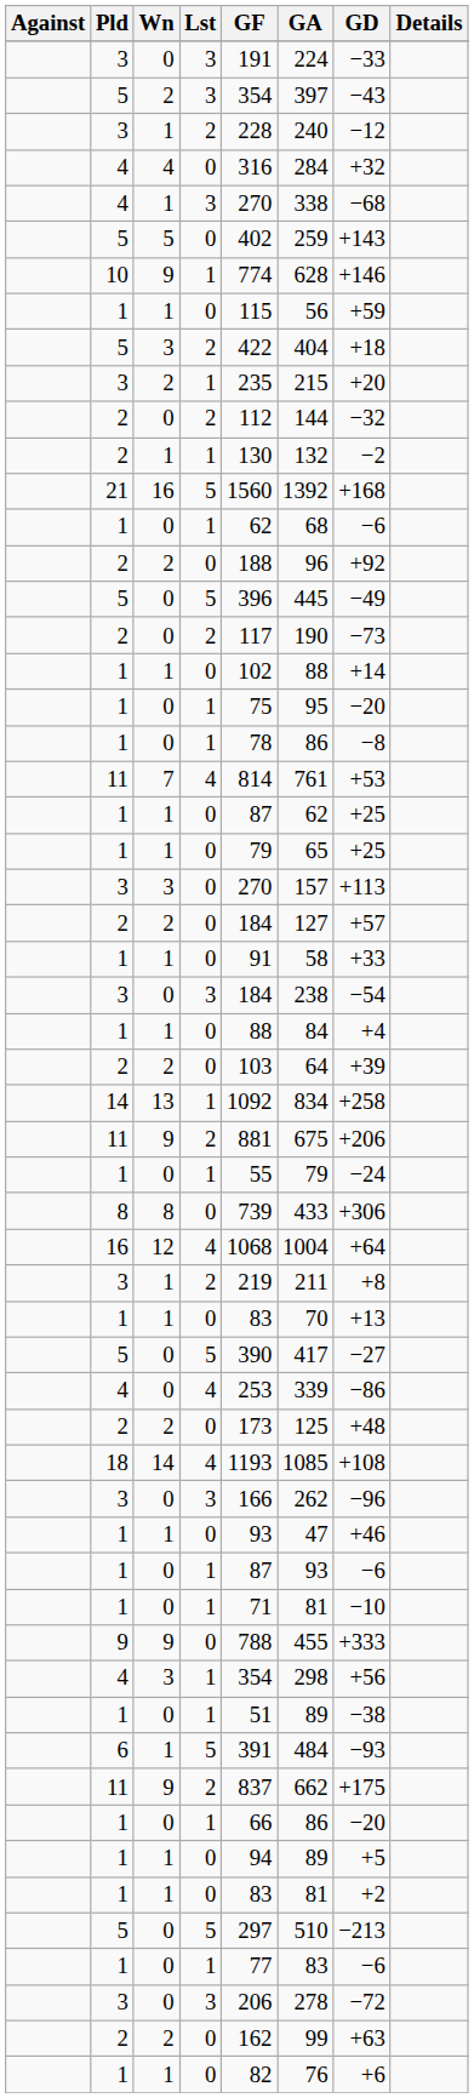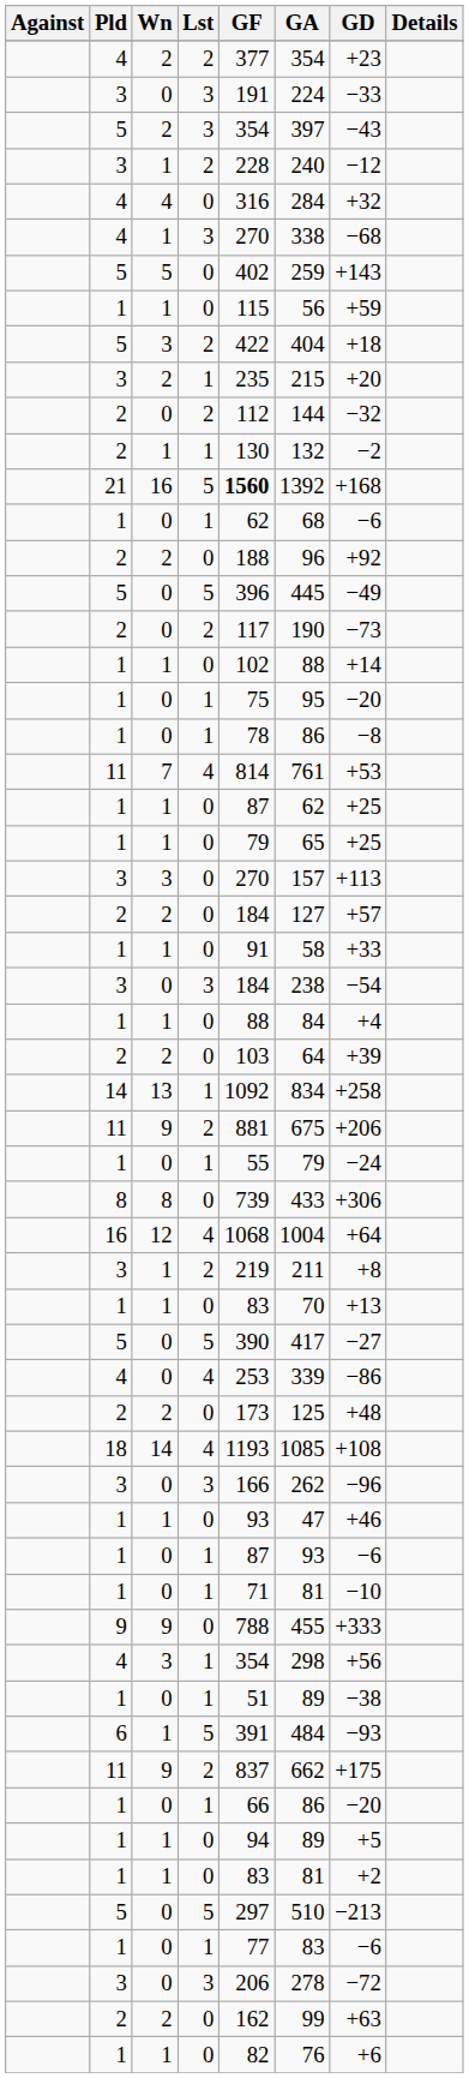 <table class="wikitable collapsible collapsed sortable ">
 <tr>
 <th>Against</th>
 <th>Pld</th>
 <th>Wn</th>
 <th>Lst</th>
 <th>GF</th>
 <th>GA</th>
 <th>GD</th>
 <th>Details</th>
 </tr>
 <tr bgcolor="#d0ffd0">
+</tr>
+<tr align="right">
+<td align="left"></td>
+<td>4</td>
+<td>2</td>
+<td>2</td>
+<td>377</td>
+<td>354</td>
+<td>+23</td>
+<td><br></td>
 </tr>
 <tr align="right">
 <td align="left"></td>
 <td>3</td>
 <td>0</td>
 <td>3</td>
 <td>191</td>
 <td>224</td>
 <td>−33</td>
 <td><br></td>
 </tr>
 <tr align="right">
 <td align="left"></td>
 <td>5</td>
 <td>2</td>
 <td>3</td>
 <td>354</td>
 <td>397</td>
 <td>−43</td>
 <td><br></td>
 </tr>
 <tr align="right">
 <td align="left"></td>
 <td>3</td>
 <td>1</td>
 <td>2</td>
 <td>228</td>
 <td>240</td>
 <td>−12</td>
 <td><br></td>
 </tr>
 <tr align="right">
 <td align="left"></td>
 <td>4</td>
 <td>4</td>
 <td>0</td>
 <td>316</td>
 <td>284</td>
 <td>+32</td>
 <td><br></td>
 </tr>
 <tr align="right">
 <td align=" left"></td>
 <td>4</td>
 <td>1</td>
 <td>3</td>
 <td>270</td>
 <td>338</td>
 <td>−68</td>
 <td><br></td>
 </tr>
 <tr align="right">
 <td align="left"></td>
 <td>5</td>
 <td>5</td>
 <td>0</td>
 <td>402</td>
 <td>259</td>
 <td>+143</td>
 <td><br></td>
 </tr>
 <tr align="right">
 <td align="left"></td>
-<td>10</td>
-<td>9</td>
-<td>1</td>
-<td>774</td>
-<td>628</td>
-<td>+146</td>
-<td><br></td>
-</tr>
-<tr align="right">
-<td align="left"></td>
 <td>1</td>
 <td>1</td>
 <td>0</td>
 <td>115</td>
 <td>56</td>
 <td>+59</td>
 <td><br></td>
 </tr>
 <tr align="right">
 <td align="left"></td>
 <td>5</td>
 <td>3</td>
 <td>2</td>
 <td>422</td>
 <td>404</td>
 <td>+18</td>
 <td><br></td>
 </tr>
 <tr align="right">
 <td align="left"></td>
 <td>3</td>
 <td>2</td>
 <td>1</td>
 <td>235</td>
 <td>215</td>
 <td>+20</td>
 <td><br></td>
 </tr>
 <tr align="right">
 <td align="left"></td>
 <td>2</td>
 <td>0</td>
 <td>2</td>
 <td>112</td>
 <td>144</td>
 <td>−32</td>
 <td><br></td>
 </tr>
 <tr align="right">
 <td align="left"></td>
 <td>2</td>
 <td>1</td>
 <td>1</td>
 <td>130</td>
 <td>132</td>
 <td>−2</td>
 <td><br></td>
 </tr>
 <tr align="right">
 <td align="left"></td>
 <td>21</td>
 <td>16</td>
 <td>5</td>
-<td>1560</td>
+<td><strong>1560</strong></td>
 <td>1392</td>
 <td>+168</td>
 <td><br></td>
 </tr>
 <tr align="right">
 <td align="left"></td>
 <td>1</td>
 <td>0</td>
 <td>1</td>
 <td>62</td>
 <td>68</td>
 <td>−6</td>
 <td><br></td>
 </tr>
 <tr align="right">
 <td align="left"></td>
 <td>2</td>
 <td>2</td>
 <td>0</td>
 <td>188</td>
 <td>96</td>
 <td>+92</td>
 <td><br></td>
 </tr>
 <tr align="right">
 <td align="left"></td>
 <td>5</td>
 <td>0</td>
 <td>5</td>
 <td>396</td>
 <td>445</td>
 <td>−49</td>
 <td><br></td>
 </tr>
 <tr align="right">
 <td align="left"></td>
 <td>2</td>
 <td>0</td>
 <td>2</td>
 <td>117</td>
 <td>190</td>
 <td>−73</td>
 <td><br></td>
 </tr>
 <tr align="right">
 <td align="left"></td>
 <td>1</td>
 <td>1</td>
 <td>0</td>
 <td>102</td>
 <td>88</td>
 <td>+14</td>
 <td><br></td>
 </tr>
 <tr align="right">
 <td align="left"></td>
 <td>1</td>
 <td>0</td>
 <td>1</td>
 <td>75</td>
 <td>95</td>
 <td>−20</td>
 <td><br></td>
 </tr>
 <tr align="right">
 <td align="left"></td>
 <td>1</td>
 <td>0</td>
 <td>1</td>
 <td>78</td>
 <td>86</td>
 <td>−8</td>
 <td><br></td>
 </tr>
 <tr align="right">
 <td align="left"></td>
 <td>11</td>
 <td>7</td>
 <td>4</td>
 <td>814</td>
 <td>761</td>
 <td>+53</td>
 <td><br></td>
 </tr>
 <tr align="right">
 <td align="left"></td>
 <td>1</td>
 <td>1</td>
 <td>0</td>
 <td>87</td>
 <td>62</td>
 <td>+25</td>
 <td><br></td>
 </tr>
 <tr align="right">
 <td align="left"></td>
 <td>1</td>
 <td>1</td>
 <td>0</td>
 <td>79</td>
 <td>65</td>
 <td>+25</td>
 <td><br></td>
 </tr>
 <tr align="right">
 <td align="left"></td>
 <td>3</td>
 <td>3</td>
 <td>0</td>
 <td>270</td>
 <td>157</td>
 <td>+113</td>
 <td><br></td>
 </tr>
 <tr align="right">
 <td align="left"></td>
 <td>2</td>
 <td>2</td>
 <td>0</td>
 <td>184</td>
 <td>127</td>
 <td>+57</td>
 <td><br></td>
 </tr>
 <tr align="right">
 <td align="left"></td>
 <td>1</td>
 <td>1</td>
 <td>0</td>
 <td>91</td>
 <td>58</td>
 <td>+33</td>
 <td><br></td>
 </tr>
 <tr align="right">
 <td align="left"></td>
 <td>3</td>
 <td>0</td>
 <td>3</td>
 <td>184</td>
 <td>238</td>
 <td>−54</td>
 <td><br></td>
 </tr>
 <tr align="right">
 <td align="left"></td>
 <td>1</td>
 <td>1</td>
 <td>0</td>
 <td>88</td>
 <td>84</td>
 <td>+4</td>
 <td><br></td>
 </tr>
 <tr align="right">
 <td align="left"></td>
 <td>2</td>
 <td>2</td>
 <td>0</td>
 <td>103</td>
 <td>64</td>
 <td>+39</td>
 <td><br></td>
 </tr>
 <tr align="right">
 <td align="left"></td>
 <td>14</td>
 <td>13</td>
 <td>1</td>
 <td>1092</td>
 <td>834</td>
 <td>+258</td>
 <td><br></td>
 </tr>
 <tr align="right">
 <td align="left"></td>
 <td>11</td>
 <td>9</td>
 <td>2</td>
 <td>881</td>
 <td>675</td>
 <td>+206</td>
 <td><br></td>
 </tr>
 <tr align="right">
 <td align="left"></td>
 <td>1</td>
 <td>0</td>
 <td>1</td>
 <td>55</td>
 <td>79</td>
 <td>−24</td>
 <td><br></td>
 </tr>
 <tr align="right">
 <td align="left"></td>
 <td>8</td>
 <td>8</td>
 <td>0</td>
 <td>739</td>
 <td>433</td>
 <td>+306</td>
 <td><br></td>
 </tr>
 <tr align="right">
 <td align="left"></td>
 <td>16</td>
 <td>12</td>
 <td>4</td>
 <td>1068</td>
 <td>1004</td>
 <td>+64</td>
 <td><br></td>
 </tr>
 <tr align="right">
 <td align="left"></td>
 <td>3</td>
 <td>1</td>
 <td>2</td>
 <td>219</td>
 <td>211</td>
 <td>+8</td>
 <td><br></td>
 </tr>
 <tr align="right">
 <td align="left"></td>
 <td>1</td>
 <td>1</td>
 <td>0</td>
 <td>83</td>
 <td>70</td>
 <td>+13</td>
 <td><br></td>
 </tr>
 <tr align="right">
 <td align="left"></td>
 <td>5</td>
 <td>0</td>
 <td>5</td>
 <td>390</td>
 <td>417</td>
 <td>−27</td>
 <td><br></td>
 </tr>
 <tr align="right">
 <td align="left"></td>
 <td>4</td>
 <td>0</td>
 <td>4</td>
 <td>253</td>
 <td>339</td>
 <td>−86</td>
 <td><br></td>
 </tr>
 <tr align="right">
 <td align="left"></td>
 <td>2</td>
 <td>2</td>
 <td>0</td>
 <td>173</td>
 <td>125</td>
 <td>+48</td>
 <td><br></td>
 </tr>
 <tr align="right">
 <td align="left"></td>
 <td>18</td>
 <td>14</td>
 <td>4</td>
 <td>1193</td>
 <td>1085</td>
 <td>+108</td>
 <td><br></td>
 </tr>
 <tr align="right">
 <td align="left"></td>
 <td>3</td>
 <td>0</td>
 <td>3</td>
 <td>166</td>
 <td>262</td>
 <td>−96</td>
 <td><br></td>
 </tr>
 <tr align="right">
 <td align="left"></td>
 <td>1</td>
 <td>1</td>
 <td>0</td>
 <td>93</td>
 <td>47</td>
 <td>+46</td>
 <td><br></td>
 </tr>
 <tr align="right">
 <td align="left"></td>
 <td>1</td>
 <td>0</td>
 <td>1</td>
 <td>87</td>
 <td>93</td>
 <td>−6</td>
 <td><br></td>
 </tr>
 <tr align="right">
 <td align="left"></td>
 <td>1</td>
 <td>0</td>
 <td>1</td>
 <td>71</td>
 <td>81</td>
 <td>−10</td>
 <td><br></td>
 </tr>
 <tr align="right">
 <td align="left"></td>
 <td>9</td>
 <td>9</td>
 <td>0</td>
 <td>788</td>
 <td>455</td>
 <td>+333</td>
 <td><br></td>
 </tr>
 <tr align="right">
 <td align="left"></td>
 <td>4</td>
 <td>3</td>
 <td>1</td>
 <td>354</td>
 <td>298</td>
 <td>+56</td>
 <td><br></td>
 </tr>
 <tr align="right">
 <td align="left"></td>
 <td>1</td>
 <td>0</td>
 <td>1</td>
 <td>51</td>
 <td>89</td>
 <td>−38</td>
 <td><br></td>
 </tr>
 <tr align="right">
 <td align=" left"></td>
 <td>6</td>
 <td>1</td>
 <td>5</td>
 <td>391</td>
 <td>484</td>
 <td>−93</td>
 <td><br></td>
 </tr>
 <tr align="right">
 <td align="left"></td>
 <td>11</td>
 <td>9</td>
 <td>2</td>
 <td>837</td>
 <td>662</td>
 <td>+175</td>
 <td><br></td>
 </tr>
 <tr align="right">
 <td align="left"></td>
 <td>1</td>
 <td>0</td>
 <td>1</td>
 <td>66</td>
 <td>86</td>
 <td>−20</td>
 <td><br></td>
 </tr>
 <tr align="right">
 <td align="left"></td>
 <td>1</td>
 <td>1</td>
 <td>0</td>
 <td>94</td>
 <td>89</td>
 <td>+5</td>
 <td><br></td>
 </tr>
 <tr align="right">
 <td align="left"></td>
 <td>1</td>
 <td>1</td>
 <td>0</td>
 <td>83</td>
 <td>81</td>
 <td>+2</td>
 <td><br></td>
 </tr>
 <tr align="right">
 <td align="left"></td>
 <td>5</td>
 <td>0</td>
 <td>5</td>
 <td>297</td>
 <td>510</td>
 <td>−213</td>
 <td><br></td>
 </tr>
 <tr align="right">
 <td align="left"></td>
 <td>1</td>
 <td>0</td>
 <td>1</td>
 <td>77</td>
 <td>83</td>
 <td>−6</td>
 <td><br></td>
 </tr>
 <tr align="right">
 <td align="left"></td>
 <td>3</td>
 <td>0</td>
 <td>3</td>
 <td>206</td>
 <td>278</td>
 <td>−72</td>
 <td><br></td>
 </tr>
 <tr align="right">
 <td align="left"></td>
 <td>2</td>
 <td>2</td>
 <td>0</td>
 <td>162</td>
 <td>99</td>
 <td>+63</td>
 <td><br></td>
 </tr>
 <tr align="right">
 <td align="left"></td>
 <td>1</td>
 <td>1</td>
 <td>0</td>
 <td>82</td>
 <td>76</td>
 <td>+6</td>
 <td><br></td>
 </tr>
 </table>
